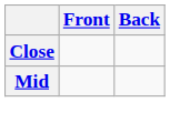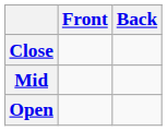 <table class=wikitable style=text-align:center>
 <tr>
 <th></th>
 <th><a href='#'>Front</a></th>
 <th><a href='#'>Back</a></th>
 </tr>
 <tr>
 <th><a href='#'>Close</a></th>
 <td></td>
 <td></td>
 </tr>
 <tr>
 <th><a href='#'>Mid</a></th>
 <td></td>
 <td></td>
 </tr>
+<tr>
+<th><a href='#'>Open</a></th>
+<td></td>
+<td></td>
+</tr>
 </table>
